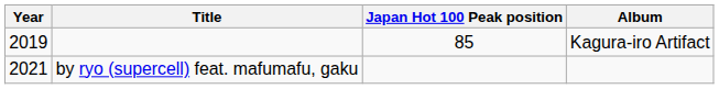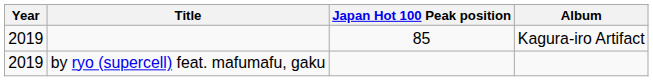 <table class="wikitable" style="text-align:center;">
 <tr>
 <th rowspan="1" style="font-size: smaller;">Year</th>
 <th rowspan="1" style="font-size: smaller;">Title</th>
 <th colspan="1" style="font-size: smaller;"><a href='#'>Japan Hot 100</a> Peak position</th>
 <th rowspan="1" style="font-size: smaller;">Album</th>
 </tr>
 <tr>
 <td>2019</td>
 <td></td>
 <td>85</td>
 <td>Kagura-iro Artifact</td>
 </tr>
 <tr>
-<td>2021</td>
+<td>2019</td>
 <td> by <a href='#'>ryo (supercell)</a> feat. mafumafu, gaku</td>
 <td></td>
 <td></td>
 </tr>
 </table>
